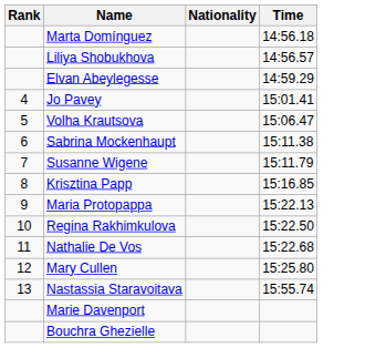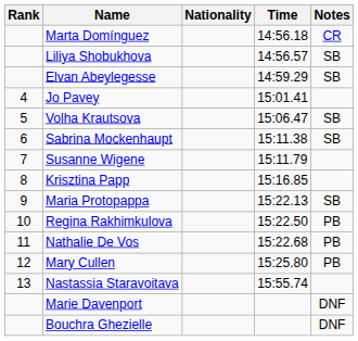 <table class="wikitable sortable" style="text-align:center">
 <tr>
 <th>Rank</th>
 <th>Name</th>
 <th>Nationality</th>
 <th>Time</th>
+<th>Notes</th>
 </tr>
 <tr>
 <td></td>
 <td align=left><a href='#'>Marta Domínguez</a></td>
 <td align=left></td>
 <td>14:56.18</td>
+<td><a href='#'>CR</a></td>
 </tr>
 <tr>
 <td></td>
 <td align=left><a href='#'>Liliya Shobukhova</a></td>
 <td align=left></td>
 <td>14:56.57</td>
+<td>SB</td>
 </tr>
 <tr>
 <td></td>
 <td align=left><a href='#'>Elvan Abeylegesse</a></td>
 <td align=left></td>
 <td>14:59.29</td>
+<td>SB</td>
 </tr>
 <tr>
 <td>4</td>
 <td align=left><a href='#'>Jo Pavey</a></td>
 <td align=left></td>
 <td>15:01.41</td>
+<td></td>
 </tr>
 <tr>
 <td>5</td>
 <td align=left><a href='#'>Volha Krautsova</a></td>
 <td align=left></td>
 <td>15:06.47</td>
+<td>SB</td>
 </tr>
 <tr>
 <td>6</td>
 <td align=left><a href='#'>Sabrina Mockenhaupt</a></td>
 <td align=left></td>
 <td>15:11.38</td>
+<td>SB</td>
 </tr>
 <tr>
 <td>7</td>
 <td align=left><a href='#'>Susanne Wigene</a></td>
 <td align=left></td>
 <td>15:11.79</td>
+<td></td>
 </tr>
 <tr>
 <td>8</td>
 <td align=left><a href='#'>Krisztina Papp</a></td>
 <td align=left></td>
 <td>15:16.85</td>
+<td></td>
 </tr>
 <tr>
 <td>9</td>
 <td align=left><a href='#'>Maria Protopappa</a></td>
 <td align=left></td>
 <td>15:22.13</td>
+<td>SB</td>
 </tr>
 <tr>
 <td>10</td>
 <td align=left><a href='#'>Regina Rakhimkulova</a></td>
 <td align=left></td>
 <td>15:22.50</td>
+<td>PB</td>
 </tr>
 <tr>
 <td>11</td>
 <td align=left><a href='#'>Nathalie De Vos</a></td>
 <td align=left></td>
 <td>15:22.68</td>
+<td>PB</td>
 </tr>
 <tr>
 <td>12</td>
 <td align=left><a href='#'>Mary Cullen</a></td>
 <td align=left></td>
 <td>15:25.80</td>
+<td>PB</td>
 </tr>
 <tr>
 <td>13</td>
 <td align=left><a href='#'>Nastassia Staravoitava</a></td>
 <td align=left></td>
 <td>15:55.74</td>
+<td></td>
 </tr>
 <tr>
 <td></td>
 <td align=left><a href='#'>Marie Davenport</a></td>
 <td align=left></td>
 <td></td>
+<td>DNF</td>
 </tr>
 <tr>
 <td></td>
 <td align=left><a href='#'>Bouchra Ghezielle</a></td>
 <td align=left></td>
 <td></td>
+<td>DNF</td>
 </tr>
 </table>
